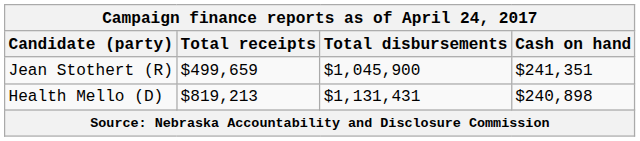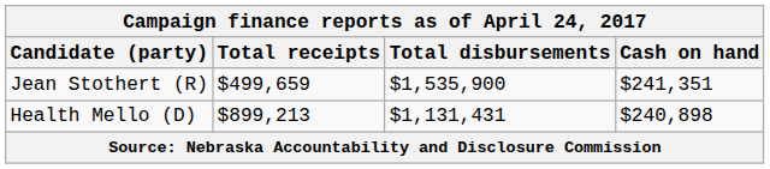 <table class="wikitable sortable">
 <tr>
 <th colspan=4>Campaign finance reports as of April 24, 2017</th>
 </tr>
 <tr style="text-align:center;">
 <th>Candidate (party)</th>
 <th>Total receipts</th>
 <th>Total disbursements</th>
 <th>Cash on hand</th>
 </tr>
 <tr>
 <td>Jean Stothert (R)</td>
 <td>$499,659</td>
-<td>$1,045,900</td>
+<td>$1,535,900</td>
 <td>$241,351</td>
 </tr>
 <tr>
 <td>Health Mello (D)</td>
-<td>$819,213</td>
+<td>$899,213</td>
 <td>$1,131,431</td>
 <td>$240,898</td>
 </tr>
 <tr>
 <th colspan="4"><small>Source: Nebraska Accountability and Disclosure Commission</small></th>
 </tr>
 </table>
